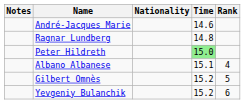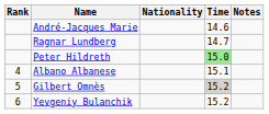 <table class="wikitable sortable" style="text-align:center">
 <tr>
-<th>Notes</th>
+<th>Rank</th>
 <th>Name</th>
 <th>Nationality</th>
 <th>Time</th>
-<th>Rank</th>
+<th>Notes</th>
 </tr>
 <tr>
 <td></td>
 <td align=left><a href='#'>André-Jacques Marie</a></td>
 <td align=left></td>
 <td>14.6</td>
 <td></td>
 </tr>
 <tr>
 <td></td>
 <td align=left><a href='#'>Ragnar Lundberg</a></td>
 <td align=left></td>
-<td>14.8</td>
+<td>14.7</td>
 <td></td>
 </tr>
 <tr>
 <td></td>
 <td align=left><a href='#'>Peter Hildreth</a></td>
 <td align=left></td>
 <td style="background: lightgreen;">15.0</td>
 <td></td>
 </tr>
 <tr>
-<td></td>
+<td>4</td>
 <td align=left><a href='#'>Albano Albanese</a></td>
 <td align=left></td>
 <td>15.1</td>
-<td>4</td>
+<td></td>
 </tr>
 <tr>
-<td></td>
+<td>5</td>
 <td align=left><a href='#'>Gilbert Omnès</a></td>
 <td align=left></td>
-<td>15.2</td>
-<td>5</td>
+<td style="background: lightgrey;">15.2</td>
+<td></td>
 </tr>
 <tr>
-<td></td>
+<td>6</td>
 <td align=left><a href='#'>Yevgeniy Bulanchik</a></td>
 <td align=left></td>
 <td>15.2</td>
-<td>6</td>
+<td></td>
 </tr>
 </table>
